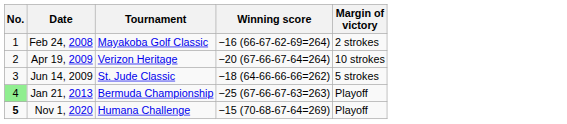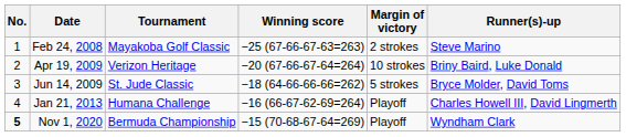 <table class="wikitable" style="font-size:95%;">
 <tr>
 <th>No.</th>
 <th>Date</th>
 <th>Tournament</th>
 <th>Winning score</th>
 <th>Margin of<br>victory</th>
+<th>Runner(s)-up</th>
 </tr>
 <tr>
 <td align=center>1</td>
 <td align=right>Feb 24, <a href='#'>2008</a></td>
 <td><a href='#'>Mayakoba Golf Classic</a></td>
-<td>−16 (66-67-62-69=264)</td>
+<td>−25 (67-66-67-63=263)</td>
 <td>2 strokes</td>
+<td> <a href='#'>Steve Marino</a></td>
 </tr>
 <tr>
 <td align=center>2</td>
 <td align=right>Apr 19, <a href='#'>2009</a></td>
 <td><a href='#'>Verizon Heritage</a></td>
 <td>−20 (67-66-67-64=264)</td>
 <td>10 strokes</td>
+<td> <a href='#'>Briny Baird</a>,  <a href='#'>Luke Donald</a></td>
 </tr>
 <tr>
 <td align=center>3</td>
 <td align=right>Jun 14, 2009</td>
 <td><a href='#'>St. Jude Classic</a></td>
 <td>−18 (64-66-66-66=262)</td>
 <td>5 strokes</td>
+<td> <a href='#'>Bryce Molder</a>,  <a href='#'>David Toms</a></td>
 </tr>
 <tr>
-<td align=center style="background: lightgreen;">4</td>
+<td align=center>4</td>
 <td align=right>Jan 21, <a href='#'>2013</a></td>
-<td><a href='#'>Bermuda Championship</a></td>
-<td>−25 (67-66-67-63=263)</td>
+<td><a href='#'>Humana Challenge</a></td>
+<td>−16 (66-67-62-69=264)</td>
 <td>Playoff</td>
+<td> <a href='#'>Charles Howell III</a>,  <a href='#'>David Lingmerth</a></td>
 </tr>
 <tr>
 <td align=center><strong>5</strong></td>
 <td align=right>Nov 1, <a href='#'>2020</a></td>
-<td><a href='#'>Humana Challenge</a></td>
+<td><a href='#'>Bermuda Championship</a></td>
 <td>−15 (70-68-67-64=269)</td>
 <td>Playoff</td>
+<td> <a href='#'>Wyndham Clark</a></td>
 </tr>
 </table>
